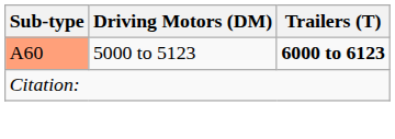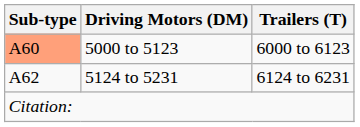 <table class="wikitable" style="font-size: 90%;">
 <tr>
 <th>Sub-type</th>
 <th>Driving Motors (DM)</th>
 <th>Trailers (T)</th>
 </tr>
 <tr>
 <td style="background: lightsalmon;">A60</td>
 <td>5000 to 5123</td>
-<td><strong>6000 to 6123</strong></td>
+<td>6000 to 6123</td>
+</tr>
+<tr>
+<td>A62</td>
+<td>5124 to 5231</td>
+<td>6124 to 6231</td>
 </tr>
 <tr>
 <td Colspan="3"><em>Citation: </em></td>
 </tr>
 </table>
